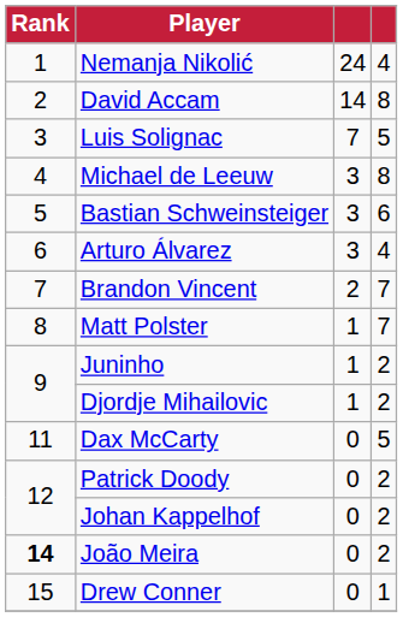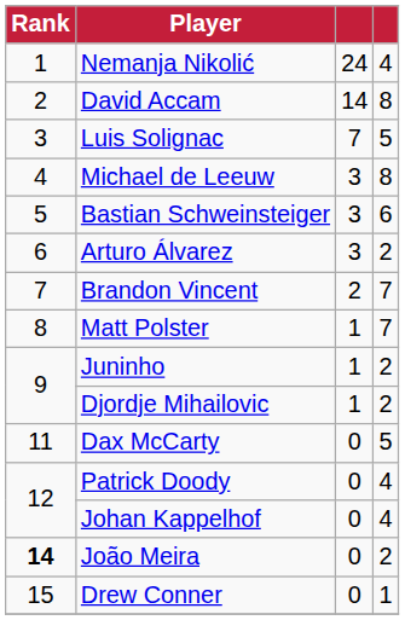 <table class="wikitable" style="text-align:center">
 <tr>
 <th style="background:#C41E3A; color:white; text-align:center;">Rank</th>
 <th style="background:#C41E3A; color:white; text-align:center;">Player</th>
 <th style="background:#C41E3A; color:white; text-align:center;"></th>
 <th style="background:#C41E3A; color:white; text-align:center;"></th>
 </tr>
 <tr>
 <td>1</td>
 <td align=left> <a href='#'>Nemanja Nikolić</a></td>
 <td>24</td>
 <td>4</td>
 </tr>
 <tr>
 <td>2</td>
 <td align=left> <a href='#'>David Accam</a></td>
 <td>14</td>
 <td>8</td>
 </tr>
 <tr>
 <td>3</td>
 <td align=left> <a href='#'>Luis Solignac</a></td>
 <td>7</td>
 <td>5</td>
 </tr>
 <tr>
 <td>4</td>
 <td align=left> <a href='#'>Michael de Leeuw</a></td>
 <td>3</td>
 <td>8</td>
 </tr>
 <tr>
 <td>5</td>
 <td align=left> <a href='#'>Bastian Schweinsteiger</a></td>
 <td>3</td>
 <td>6</td>
 </tr>
 <tr>
 <td>6</td>
 <td align=left> <a href='#'>Arturo Álvarez</a></td>
 <td>3</td>
-<td>4</td>
+<td>2</td>
 </tr>
 <tr>
 <td>7</td>
 <td align=left> <a href='#'>Brandon Vincent</a></td>
 <td>2</td>
 <td>7</td>
 </tr>
 <tr>
 <td>8</td>
 <td align=left> <a href='#'>Matt Polster</a></td>
 <td>1</td>
 <td>7</td>
 </tr>
 <tr>
 <td rowspan="2">9</td>
 <td align=left> <a href='#'>Juninho</a></td>
 <td>1</td>
 <td>2</td>
 </tr>
 <tr>
 <td align=left> <a href='#'>Djordje Mihailovic</a></td>
 <td>1</td>
 <td>2</td>
 </tr>
 <tr>
 <td>11</td>
 <td align=left> <a href='#'>Dax McCarty</a></td>
 <td>0</td>
 <td>5</td>
 </tr>
 <tr>
 <td rowspan="2">12</td>
 <td align=left> <a href='#'>Patrick Doody</a></td>
 <td>0</td>
-<td>2</td>
+<td>4</td>
 </tr>
 <tr>
 <td align=left> <a href='#'>Johan Kappelhof</a></td>
 <td>0</td>
-<td>2</td>
+<td>4</td>
 </tr>
 <tr>
 <td><strong>14</strong></td>
 <td align=left> <a href='#'>João Meira</a></td>
 <td>0</td>
 <td>2</td>
 </tr>
 <tr>
 <td>15</td>
 <td align=left> <a href='#'>Drew Conner</a></td>
 <td>0</td>
 <td>1</td>
 </tr>
 <tr>
 </tr>
 </table>
